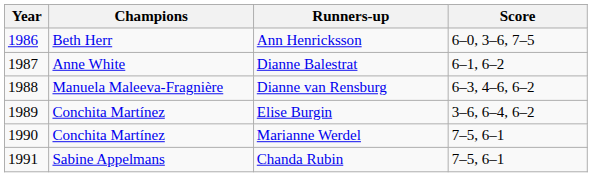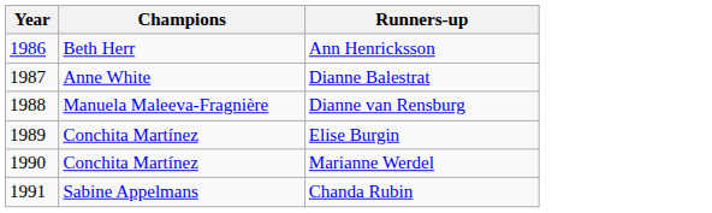 <table class="wikitable">
 <tr>
 <th style="width:40px">Year</th>
 <th style="width:210px">Champions</th>
 <th style="width:200px">Runners-up</th>
-<th style="width:140px" class="unsortable">Score</th>
 </tr>
 <tr>
 <td><a href='#'>1986</a></td>
 <td> <a href='#'>Beth Herr</a></td>
 <td> <a href='#'>Ann Henricksson</a></td>
-<td>6–0, 3–6, 7–5</td>
 </tr>
 <tr>
 <td>1987</td>
 <td> <a href='#'>Anne White</a></td>
 <td> <a href='#'>Dianne Balestrat</a></td>
-<td>6–1, 6–2</td>
 </tr>
 <tr>
 <td>1988</td>
 <td> <a href='#'>Manuela Maleeva-Fragnière</a></td>
 <td> <a href='#'>Dianne van Rensburg</a></td>
-<td>6–3, 4–6, 6–2</td>
 </tr>
 <tr>
 <td>1989</td>
 <td> <a href='#'>Conchita Martínez</a></td>
 <td> <a href='#'>Elise Burgin</a></td>
-<td>3–6, 6–4, 6–2</td>
 </tr>
 <tr>
 <td>1990</td>
 <td> <a href='#'>Conchita Martínez</a></td>
 <td> <a href='#'>Marianne Werdel</a></td>
-<td>7–5, 6–1</td>
 </tr>
 <tr>
 <td>1991</td>
 <td> <a href='#'>Sabine Appelmans</a></td>
 <td> <a href='#'>Chanda Rubin</a></td>
-<td>7–5, 6–1</td>
 </tr>
 </table>
